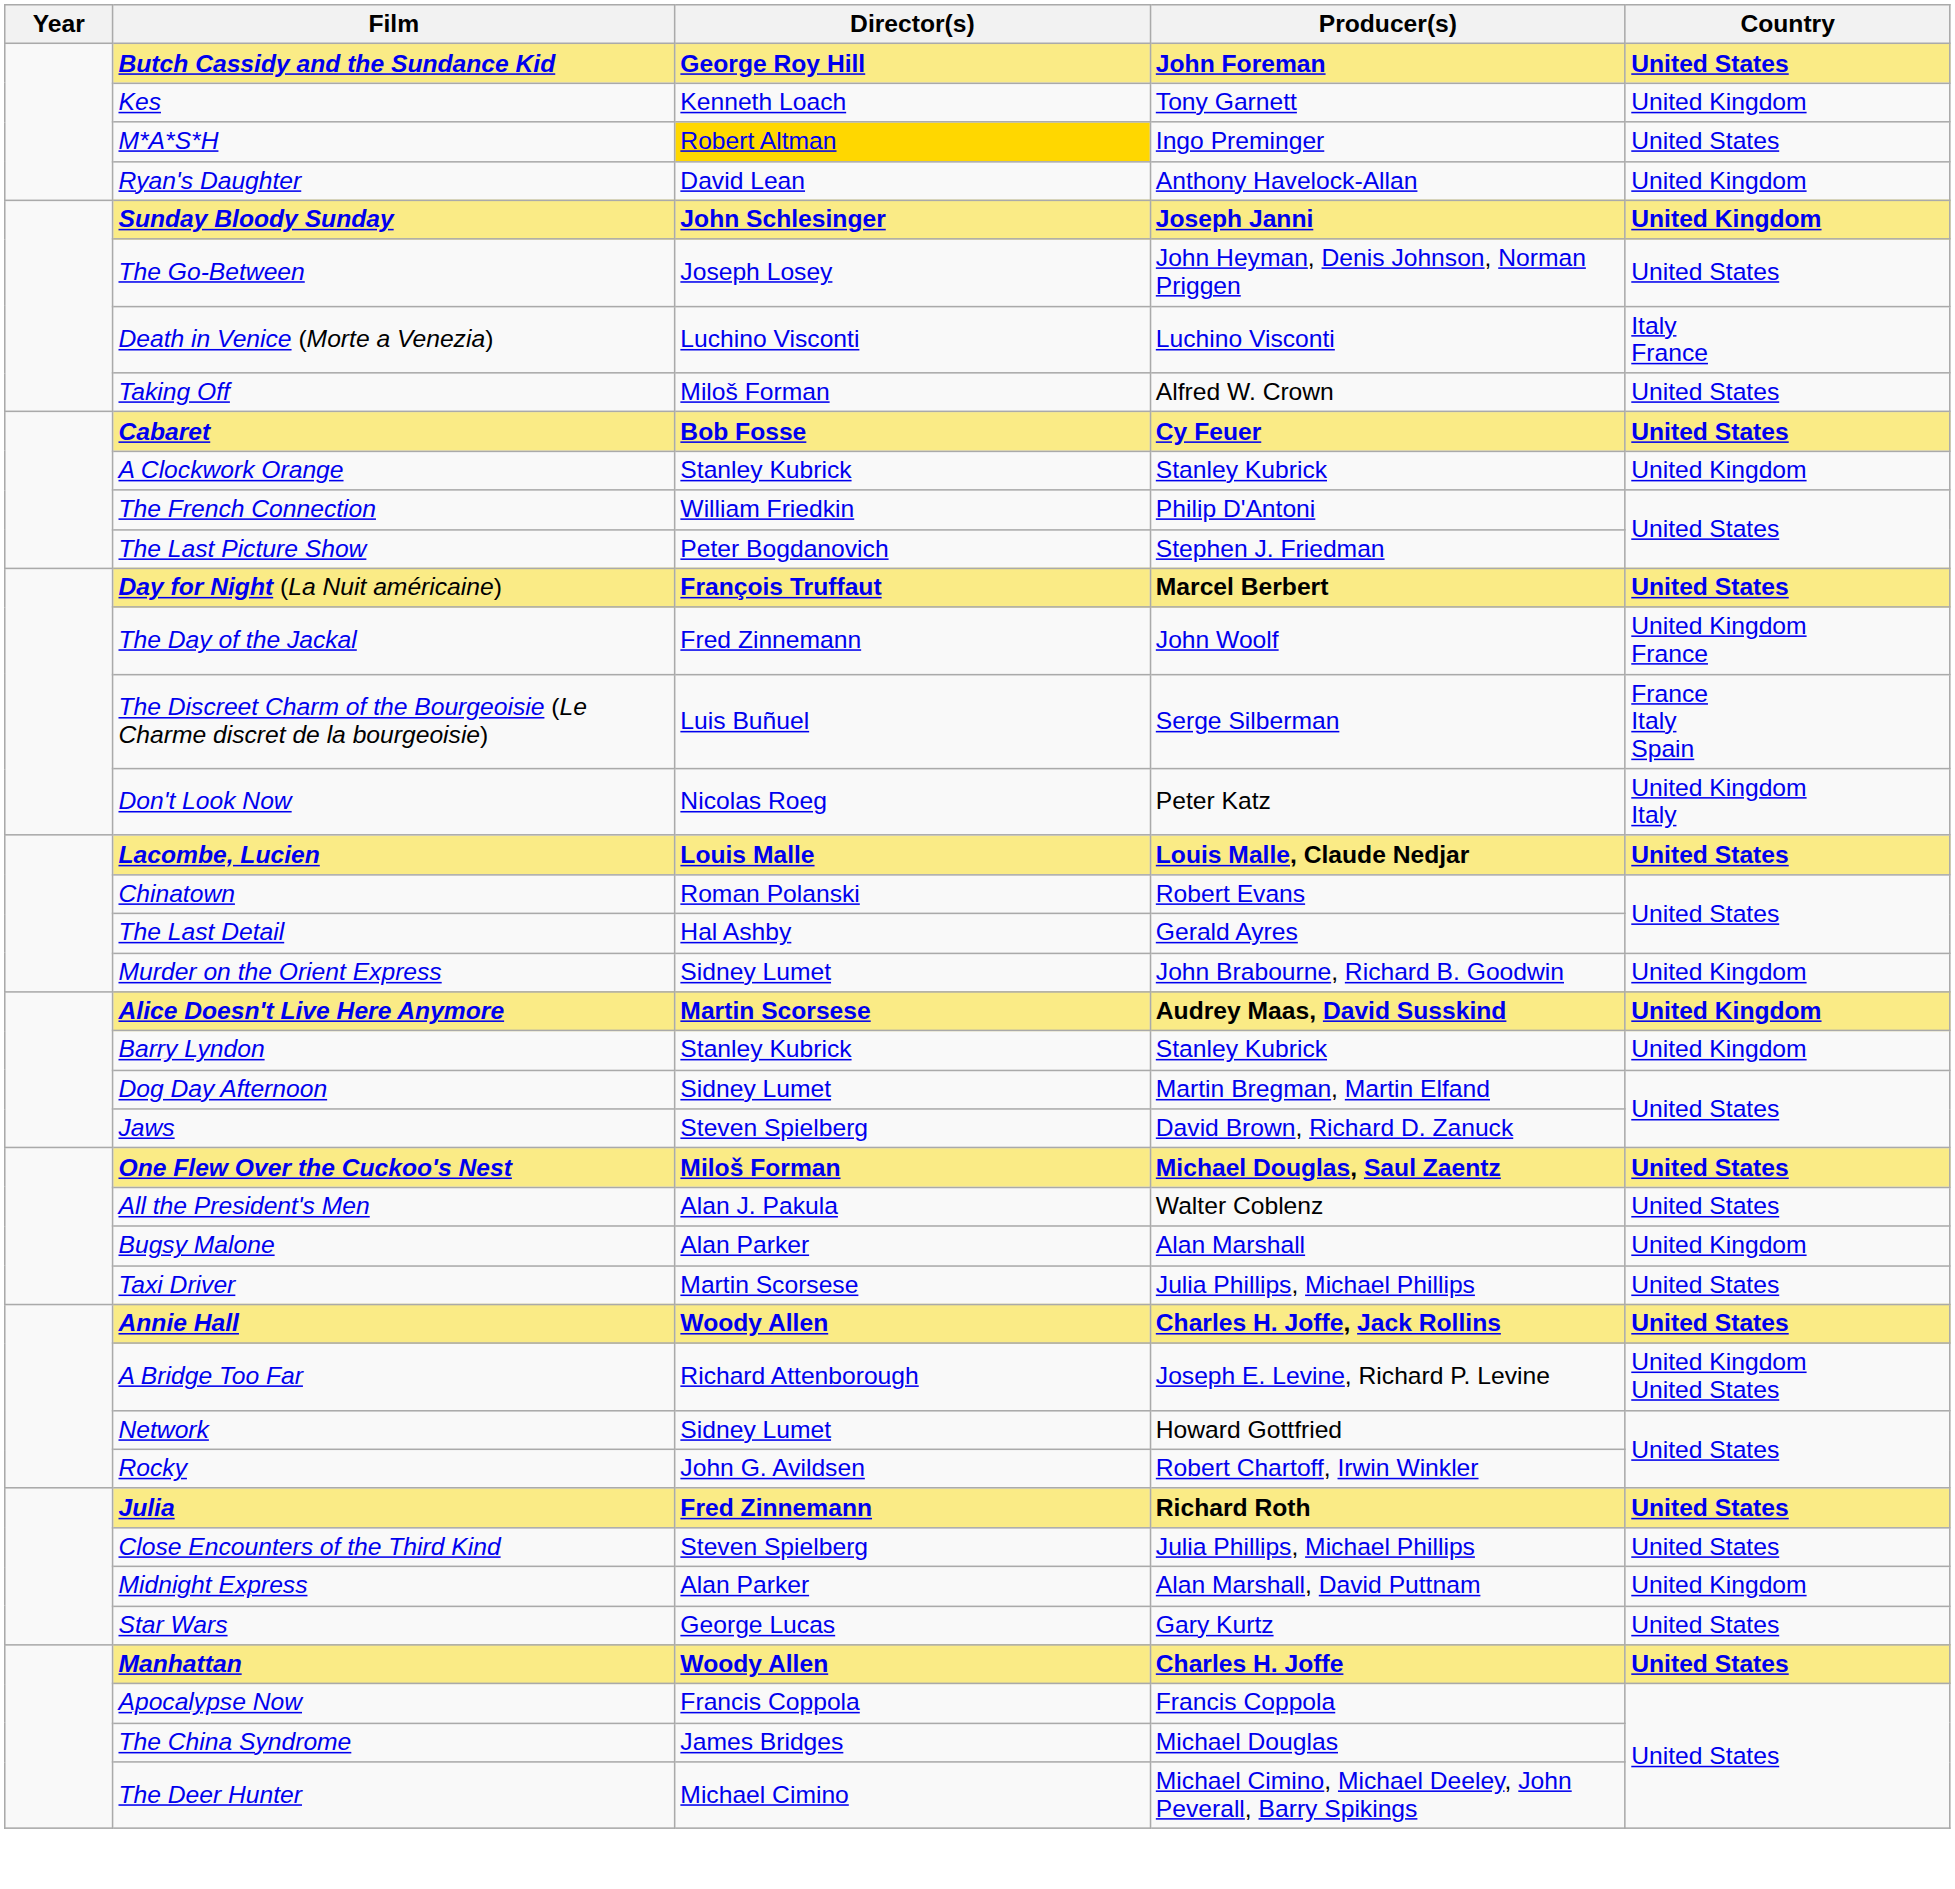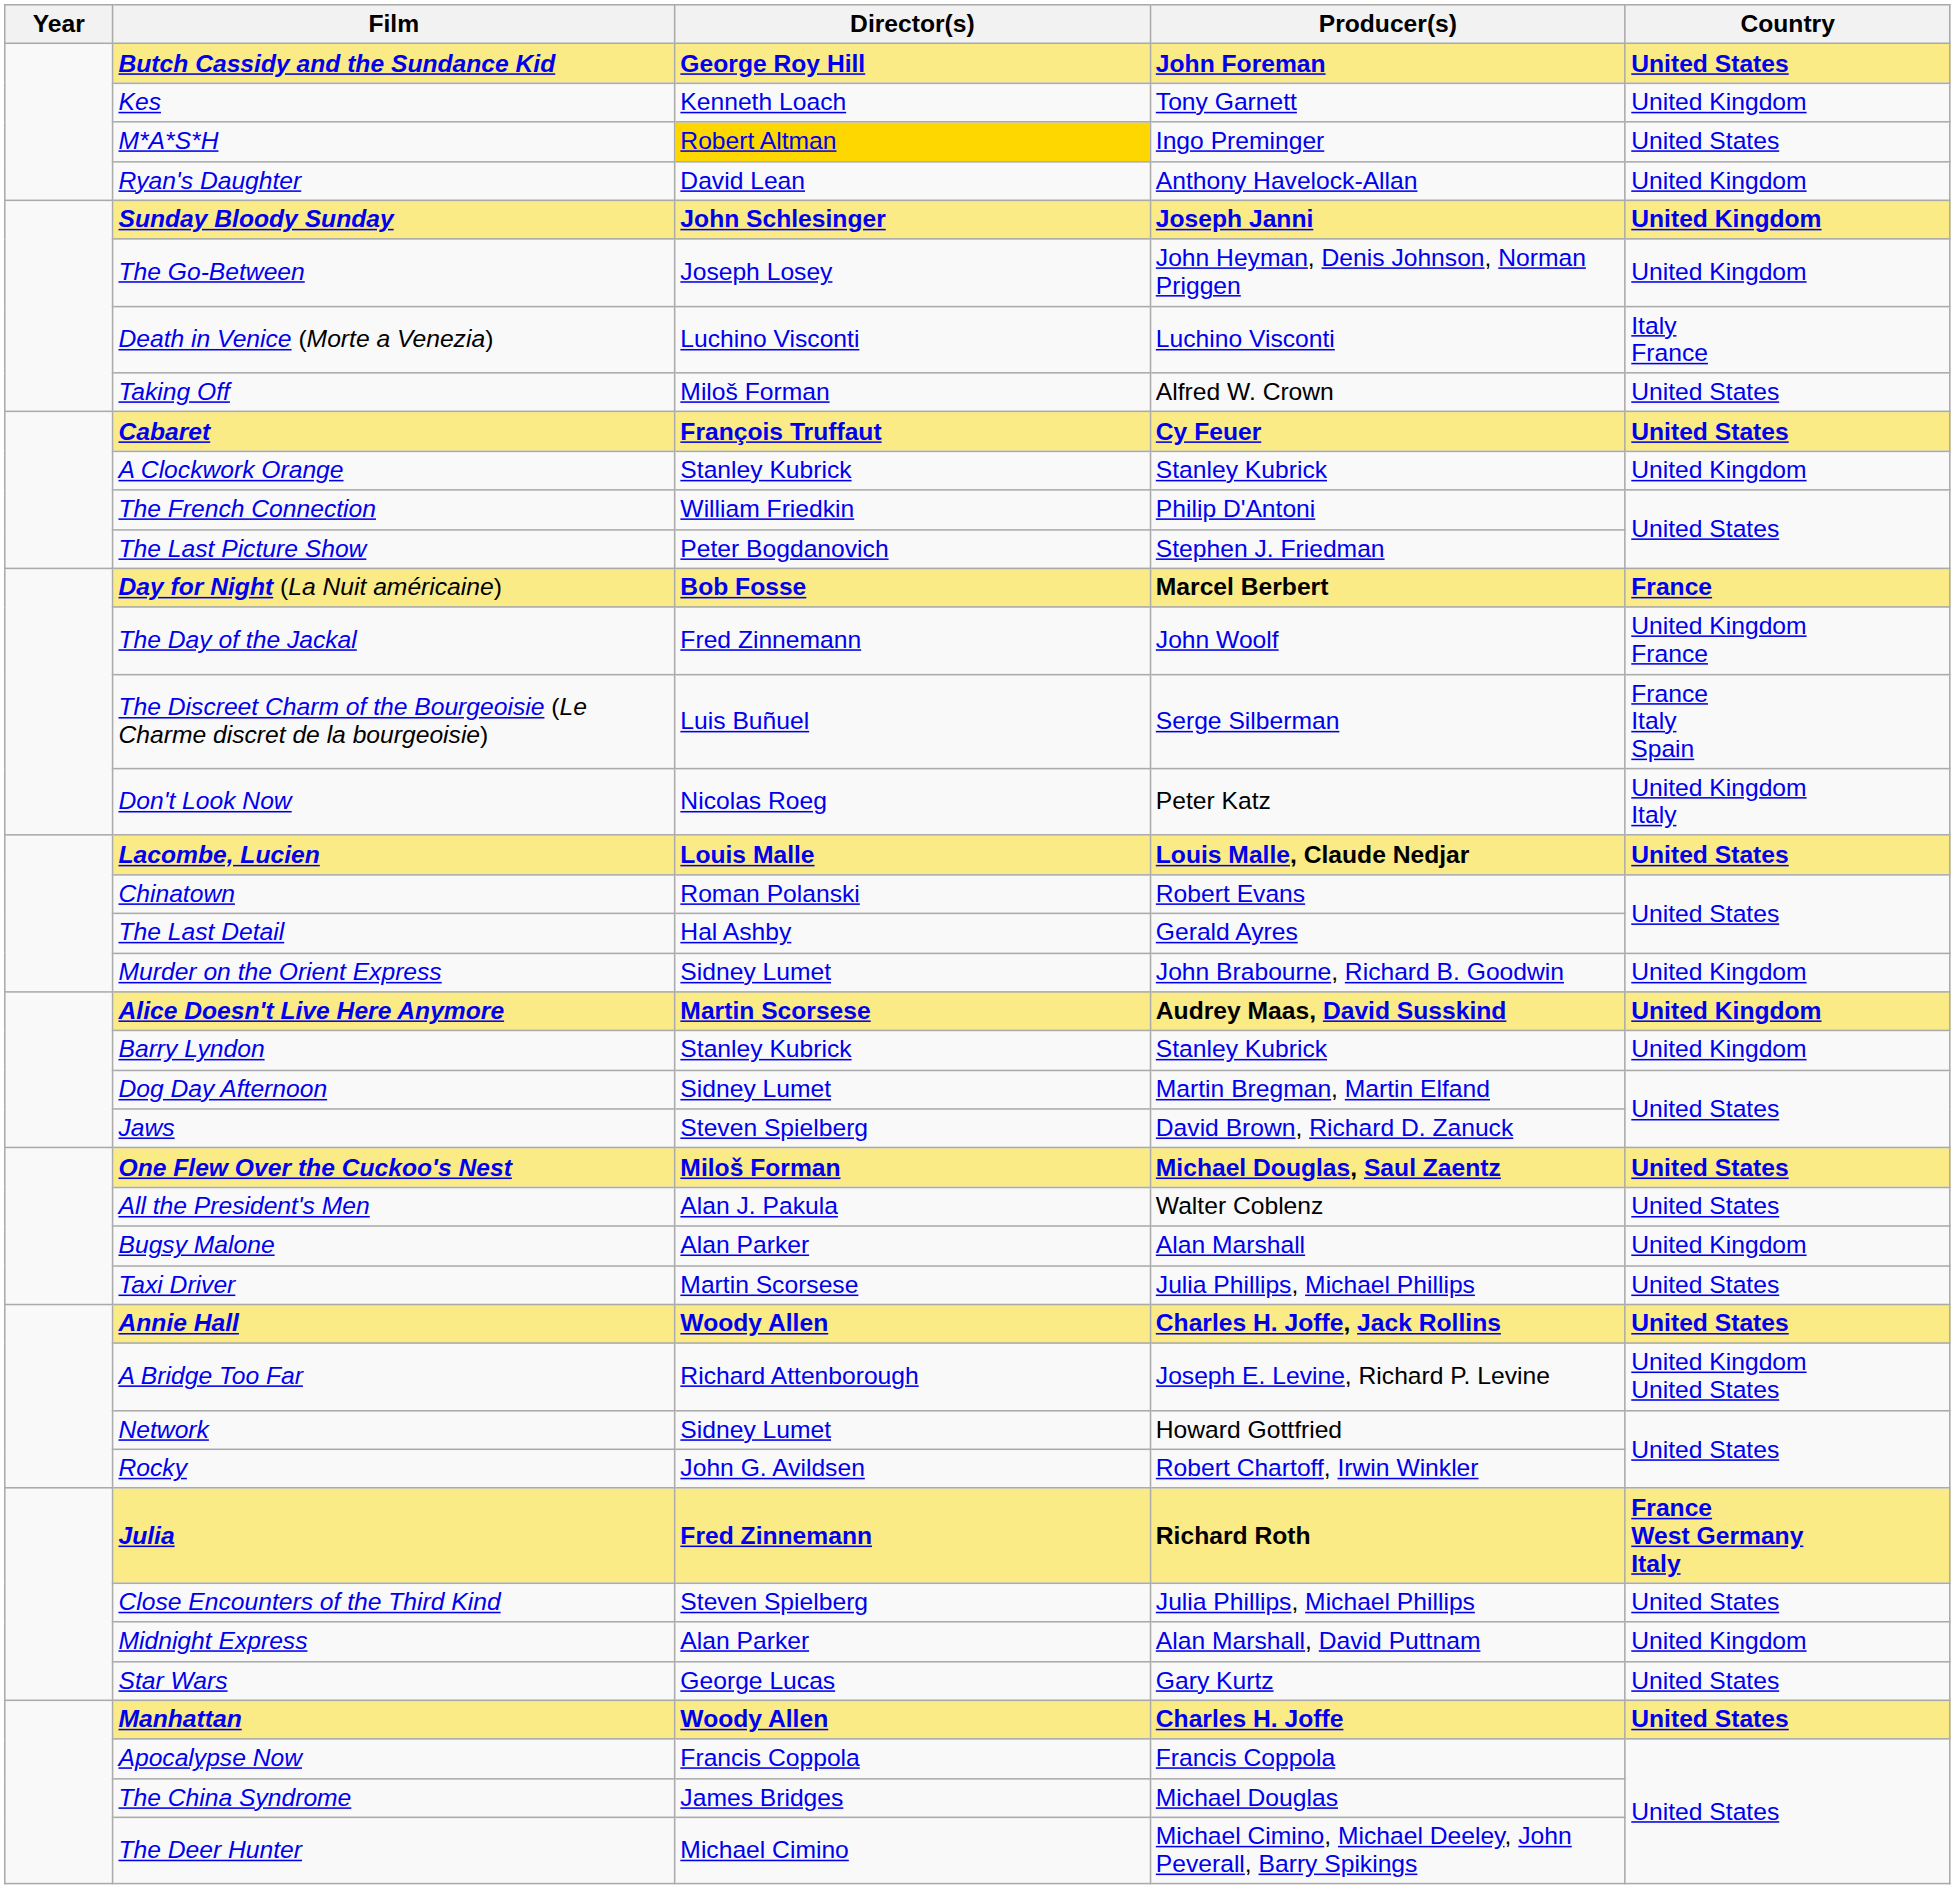 <table class="wikitable" style="width:100%;" cellpadding="5">
 <tr>
 <th style="width:5%;">Year</th>
 <th style="width:26%;">Film</th>
 <th style="width:22%;">Director(s)</th>
 <th style="width:22%;">Producer(s)</th>
 <th style="width:15%;">Country</th>
 </tr>
 <tr>
 <td rowspan="4"></td>
 <td style="background:#FAEB86"><strong><em><a href='#'>Butch Cassidy and the Sundance Kid</a></em></strong></td>
 <td style="background:#FAEB86"><strong><a href='#'>George Roy Hill</a></strong></td>
 <td style="background:#FAEB86"><strong><a href='#'>John Foreman</a></strong></td>
 <td style="background:#FAEB86"><strong><a href='#'>United States</a></strong></td>
 </tr>
 <tr>
 <td><em><a href='#'>Kes</a></em></td>
 <td><a href='#'>Kenneth Loach</a></td>
 <td><a href='#'>Tony Garnett</a></td>
 <td><a href='#'>United Kingdom</a></td>
 </tr>
 <tr>
 <td><em><a href='#'>M*A*S*H</a></em></td>
 <td style="background: gold;"><a href='#'>Robert Altman</a></td>
 <td><a href='#'>Ingo Preminger</a></td>
 <td><a href='#'>United States</a></td>
 </tr>
 <tr>
 <td><em><a href='#'>Ryan's Daughter</a></em></td>
 <td><a href='#'>David Lean</a></td>
 <td><a href='#'>Anthony Havelock-Allan</a></td>
 <td><a href='#'>United Kingdom</a></td>
 </tr>
 <tr>
 <td rowspan="4"></td>
 <td style="background:#FAEB86"><strong><em><a href='#'>Sunday Bloody Sunday</a></em></strong></td>
 <td style="background:#FAEB86"><strong><a href='#'>John Schlesinger</a></strong></td>
 <td style="background:#FAEB86"><strong><a href='#'>Joseph Janni</a></strong></td>
 <td style="background:#FAEB86"><strong><a href='#'>United Kingdom</a></strong></td>
 </tr>
 <tr>
 <td><em><a href='#'>The Go-Between</a></em></td>
 <td><a href='#'>Joseph Losey</a></td>
 <td><a href='#'>John Heyman</a>, <a href='#'>Denis Johnson</a>, <a href='#'>Norman Priggen</a></td>
-<td><a href='#'>United States</a></td>
+<td><a href='#'>United Kingdom</a></td>
 </tr>
 <tr>
 <td><em><a href='#'>Death in Venice</a></em> (<em>Morte a Venezia</em>)</td>
 <td><a href='#'>Luchino Visconti</a></td>
 <td><a href='#'>Luchino Visconti</a></td>
 <td><a href='#'>Italy</a><br><a href='#'>France</a></td>
 </tr>
 <tr>
 <td><em><a href='#'>Taking Off</a></em></td>
 <td><a href='#'>Miloš Forman</a></td>
 <td>Alfred W. Crown</td>
 <td><a href='#'>United States</a></td>
 </tr>
 <tr>
 <td rowspan="4"></td>
 <td style="background:#FAEB86"><strong><em><a href='#'>Cabaret</a></em></strong></td>
-<td style="background:#FAEB86"><strong><a href='#'>Bob Fosse</a></strong></td>
+<td style="background:#FAEB86"><strong><a href='#'>François Truffaut</a></strong></td>
 <td style="background:#FAEB86"><strong><a href='#'>Cy Feuer</a></strong></td>
 <td style="background:#FAEB86"><strong><a href='#'>United States</a></strong></td>
 </tr>
 <tr>
 <td><em><a href='#'>A Clockwork Orange</a></em></td>
 <td><a href='#'>Stanley Kubrick</a></td>
 <td><a href='#'>Stanley Kubrick</a></td>
 <td><a href='#'>United Kingdom</a></td>
 </tr>
 <tr>
 <td><em><a href='#'>The French Connection</a></em></td>
 <td><a href='#'>William Friedkin</a></td>
 <td><a href='#'>Philip D'Antoni</a></td>
 <td rowspan="2"><a href='#'>United States</a></td>
 </tr>
 <tr>
 <td><em><a href='#'>The Last Picture Show</a></em></td>
 <td><a href='#'>Peter Bogdanovich</a></td>
 <td><a href='#'>Stephen J. Friedman</a></td>
 </tr>
 <tr>
 <td rowspan="4"></td>
 <td style="background:#FAEB86"><strong><em><a href='#'>Day for Night</a></em></strong> (<em>La Nuit américaine</em>)</td>
-<td style="background:#FAEB86"><strong><a href='#'>François Truffaut</a></strong></td>
+<td style="background:#FAEB86"><strong><a href='#'>Bob Fosse</a></strong></td>
 <td style="background:#FAEB86"><strong>Marcel Berbert</strong></td>
-<td style="background:#FAEB86"><strong><a href='#'>United States</a></strong></td>
+<td style="background:#FAEB86"><strong><a href='#'>France</a></strong></td>
 </tr>
 <tr>
 <td><em><a href='#'>The Day of the Jackal</a></em></td>
 <td><a href='#'>Fred Zinnemann</a></td>
 <td><a href='#'>John Woolf</a></td>
 <td><a href='#'>United Kingdom</a><br><a href='#'>France</a></td>
 </tr>
 <tr>
 <td><em><a href='#'>The Discreet Charm of the Bourgeoisie</a></em> (<em>Le Charme discret de la bourgeoisie</em>)</td>
 <td><a href='#'>Luis Buñuel</a></td>
 <td><a href='#'>Serge Silberman</a></td>
 <td><a href='#'>France</a><br><a href='#'>Italy</a><br><a href='#'>Spain</a></td>
 </tr>
 <tr>
 <td><em><a href='#'>Don't Look Now</a></em></td>
 <td><a href='#'>Nicolas Roeg</a></td>
 <td>Peter Katz</td>
 <td><a href='#'>United Kingdom</a><br><a href='#'>Italy</a></td>
 </tr>
 <tr>
 <td rowspan="4"></td>
 <td style="background:#FAEB86"><strong><em><a href='#'>Lacombe, Lucien</a></em></strong></td>
 <td style="background:#FAEB86"><strong><a href='#'>Louis Malle</a></strong></td>
 <td style="background:#FAEB86"><strong><a href='#'>Louis Malle</a>, Claude Nedjar</strong></td>
 <td style="background:#FAEB86"><strong><a href='#'>United States</a></strong></td>
 </tr>
 <tr>
 <td><em><a href='#'>Chinatown</a></em></td>
 <td><a href='#'>Roman Polanski</a></td>
 <td><a href='#'>Robert Evans</a></td>
 <td rowspan="2"><a href='#'>United States</a></td>
 </tr>
 <tr>
 <td><em><a href='#'>The Last Detail</a></em></td>
 <td><a href='#'>Hal Ashby</a></td>
 <td><a href='#'>Gerald Ayres</a></td>
 </tr>
 <tr>
 <td><em><a href='#'>Murder on the Orient Express</a></em></td>
 <td><a href='#'>Sidney Lumet</a></td>
 <td><a href='#'>John Brabourne</a>, <a href='#'>Richard B. Goodwin</a></td>
 <td><a href='#'>United Kingdom</a></td>
 </tr>
 <tr>
 <td rowspan="4"></td>
 <td style="background:#FAEB86"><strong><em><a href='#'>Alice Doesn't Live Here Anymore</a></em></strong></td>
 <td style="background:#FAEB86"><strong><a href='#'>Martin Scorsese</a></strong></td>
 <td style="background:#FAEB86"><strong>Audrey Maas, <a href='#'>David Susskind</a></strong></td>
 <td style="background:#FAEB86"><strong><a href='#'>United Kingdom</a></strong></td>
 </tr>
 <tr>
 <td><em><a href='#'>Barry Lyndon</a></em></td>
 <td><a href='#'>Stanley Kubrick</a></td>
 <td><a href='#'>Stanley Kubrick</a></td>
 <td><a href='#'>United Kingdom</a></td>
 </tr>
 <tr>
 <td><em><a href='#'>Dog Day Afternoon</a></em></td>
 <td><a href='#'>Sidney Lumet</a></td>
 <td><a href='#'>Martin Bregman</a>, <a href='#'>Martin Elfand</a></td>
 <td rowspan="2"><a href='#'>United States</a></td>
 </tr>
 <tr>
 <td><em><a href='#'>Jaws</a></em></td>
 <td><a href='#'>Steven Spielberg</a></td>
 <td><a href='#'>David Brown</a>, <a href='#'>Richard D. Zanuck</a></td>
 </tr>
 <tr>
 <td rowspan="4"></td>
 <td style="background:#FAEB86"><strong><em><a href='#'>One Flew Over the Cuckoo's Nest</a></em></strong></td>
 <td style="background:#FAEB86"><strong><a href='#'>Miloš Forman</a></strong></td>
 <td style="background:#FAEB86"><strong><a href='#'>Michael Douglas</a>, <a href='#'>Saul Zaentz</a></strong></td>
 <td style="background:#FAEB86"><strong><a href='#'>United States</a></strong></td>
 </tr>
 <tr>
 <td><em><a href='#'>All the President's Men</a></em></td>
 <td><a href='#'>Alan J. Pakula</a></td>
 <td>Walter Coblenz</td>
 <td><a href='#'>United States</a></td>
 </tr>
 <tr>
 <td><em><a href='#'>Bugsy Malone</a></em></td>
 <td><a href='#'>Alan Parker</a></td>
 <td><a href='#'>Alan Marshall</a></td>
 <td><a href='#'>United Kingdom</a></td>
 </tr>
 <tr>
 <td><em><a href='#'>Taxi Driver</a></em></td>
 <td><a href='#'>Martin Scorsese</a></td>
 <td><a href='#'>Julia Phillips</a>, <a href='#'>Michael Phillips</a></td>
 <td><a href='#'>United States</a></td>
 </tr>
 <tr>
 <td rowspan="4"></td>
 <td style="background:#FAEB86"><strong><em><a href='#'>Annie Hall</a></em></strong></td>
 <td style="background:#FAEB86"><strong><a href='#'>Woody Allen</a></strong></td>
 <td style="background:#FAEB86"><strong><a href='#'>Charles H. Joffe</a>, <a href='#'>Jack Rollins</a></strong></td>
 <td style="background:#FAEB86"><strong><a href='#'>United States</a></strong></td>
 </tr>
 <tr>
 <td><em><a href='#'>A Bridge Too Far</a></em></td>
 <td><a href='#'>Richard Attenborough</a></td>
 <td><a href='#'>Joseph E. Levine</a>, Richard P. Levine</td>
 <td><a href='#'>United Kingdom</a><br><a href='#'>United States</a></td>
 </tr>
 <tr>
 <td><em><a href='#'>Network</a></em></td>
 <td><a href='#'>Sidney Lumet</a></td>
 <td>Howard Gottfried</td>
 <td rowspan="2"><a href='#'>United States</a></td>
 </tr>
 <tr>
 <td><em><a href='#'>Rocky</a></em></td>
 <td><a href='#'>John G. Avildsen</a></td>
 <td><a href='#'>Robert Chartoff</a>, <a href='#'>Irwin Winkler</a></td>
 </tr>
 <tr>
 <td rowspan="4"></td>
 <td style="background:#FAEB86"><strong><em><a href='#'>Julia</a></em></strong></td>
 <td style="background:#FAEB86"><strong><a href='#'>Fred Zinnemann</a></strong></td>
 <td style="background:#FAEB86"><strong>Richard Roth</strong></td>
-<td style="background:#FAEB86"><strong><a href='#'>United States</a></strong></td>
+<td style="background:#FAEB86"><strong><a href='#'>France</a><br><a href='#'>West Germany</a><br><a href='#'>Italy</a></strong></td>
 </tr>
 <tr>
 <td><em><a href='#'>Close Encounters of the Third Kind</a></em></td>
 <td><a href='#'>Steven Spielberg</a></td>
 <td><a href='#'>Julia Phillips</a>, <a href='#'>Michael Phillips</a></td>
 <td><a href='#'>United States</a></td>
 </tr>
 <tr>
 <td><em><a href='#'>Midnight Express</a></em></td>
 <td><a href='#'>Alan Parker</a></td>
 <td><a href='#'>Alan Marshall</a>, <a href='#'>David Puttnam</a></td>
 <td><a href='#'>United Kingdom</a></td>
 </tr>
 <tr>
 <td><em><a href='#'>Star Wars</a></em></td>
 <td><a href='#'>George Lucas</a></td>
 <td><a href='#'>Gary Kurtz</a></td>
 <td><a href='#'>United States</a></td>
 </tr>
 <tr>
 <td rowspan="4"></td>
 <td style="background:#FAEB86"><strong><em><a href='#'>Manhattan</a></em></strong></td>
 <td style="background:#FAEB86"><strong><a href='#'>Woody Allen</a></strong></td>
 <td style="background:#FAEB86"><strong><a href='#'>Charles H. Joffe</a></strong></td>
 <td style="background:#FAEB86"><strong><a href='#'>United States</a></strong></td>
 </tr>
 <tr>
 <td><em><a href='#'>Apocalypse Now</a></em></td>
 <td><a href='#'>Francis Coppola</a></td>
 <td><a href='#'>Francis Coppola</a></td>
 <td rowspan="3"><a href='#'>United States</a></td>
 </tr>
 <tr>
 <td><em><a href='#'>The China Syndrome</a></em></td>
 <td><a href='#'>James Bridges</a></td>
 <td><a href='#'>Michael Douglas</a></td>
 </tr>
 <tr>
 <td><em><a href='#'>The Deer Hunter</a></em></td>
 <td><a href='#'>Michael Cimino</a></td>
 <td><a href='#'>Michael Cimino</a>, <a href='#'>Michael Deeley</a>, <a href='#'>John Peverall</a>, <a href='#'>Barry Spikings</a></td>
 </tr>
 </table>
